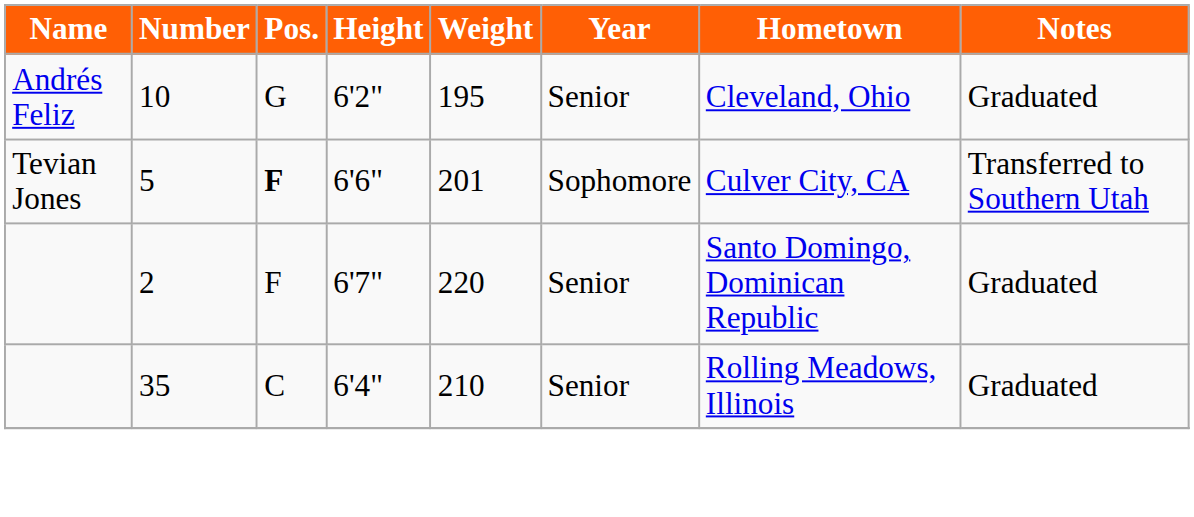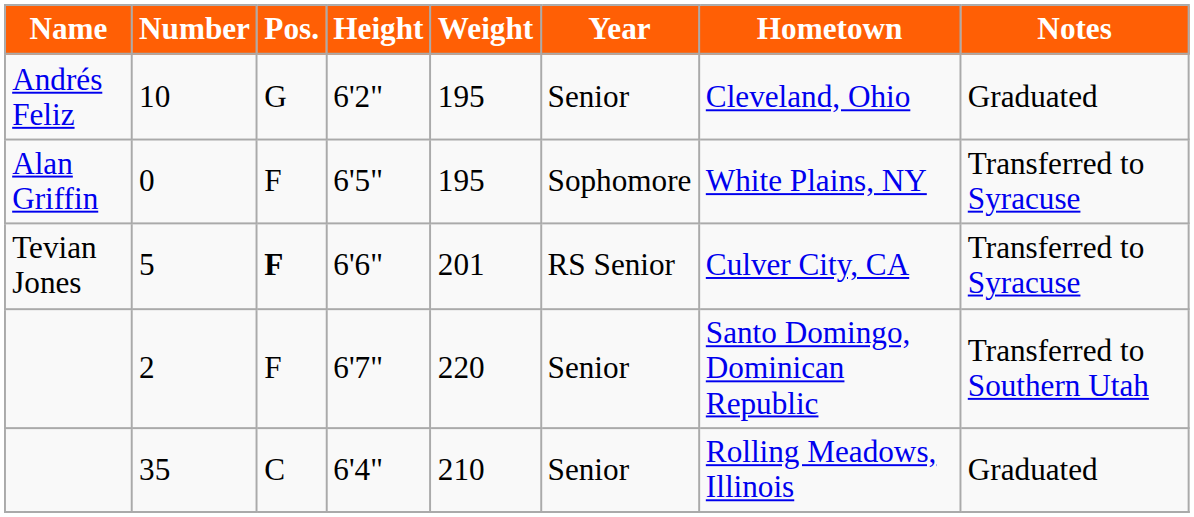 <table class="wikitable sortable" border="1">
 <tr style="background-color: white;">
 <th style="background-color: #FF5F05;color:white">Name</th>
 <th style="background-color: #FF5F05;color:white">Number</th>
 <th style="background-color: #FF5F05;color:white">Pos.</th>
 <th style="background-color: #FF5F05;color:white">Height</th>
 <th style="background-color: #FF5F05;color:white">Weight</th>
 <th style="background-color: #FF5F05;color:white">Year</th>
 <th style="background-color: #FF5F05;color:white">Hometown</th>
 <th class="unsortable" style="background-color: #FF5F05;color:white">Notes</th>
 </tr>
 <tr>
 <td><a href='#'>Andrés Feliz</a></td>
 <td>10</td>
 <td>G</td>
 <td>6'2"</td>
 <td>195</td>
 <td>Senior</td>
 <td><a href='#'>Cleveland, Ohio</a></td>
 <td>Graduated</td>
 </tr>
 <tr>
+<td><a href='#'>Alan Griffin</a></td>
+<td>0</td>
+<td>F</td>
+<td>6'5"</td>
+<td>195</td>
+<td>Sophomore</td>
+<td><a href='#'>White Plains, NY</a></td>
+<td>Transferred to <a href='#'>Syracuse</a></td>
+</tr>
+<tr>
 <td>Tevian Jones</td>
 <td>5</td>
 <td><strong>F</strong></td>
 <td>6'6"</td>
 <td>201</td>
-<td>Sophomore</td>
+<td>RS Senior</td>
 <td><a href='#'>Culver City, CA</a></td>
-<td>Transferred to <a href='#'>Southern Utah</a></td>
+<td>Transferred to <a href='#'>Syracuse</a></td>
 </tr>
 <tr>
 <td></td>
 <td>2</td>
 <td>F</td>
 <td>6'7"</td>
 <td>220</td>
 <td>Senior</td>
 <td><a href='#'>Santo Domingo, Dominican Republic</a></td>
-<td>Graduated</td>
+<td>Transferred to <a href='#'>Southern Utah</a></td>
 </tr>
 <tr>
 <td></td>
 <td>35</td>
 <td>C</td>
 <td>6'4"</td>
 <td>210</td>
 <td>Senior</td>
 <td><a href='#'>Rolling Meadows, Illinois</a></td>
 <td>Graduated</td>
 </tr>
 <tr>
 </tr>
 </table>
